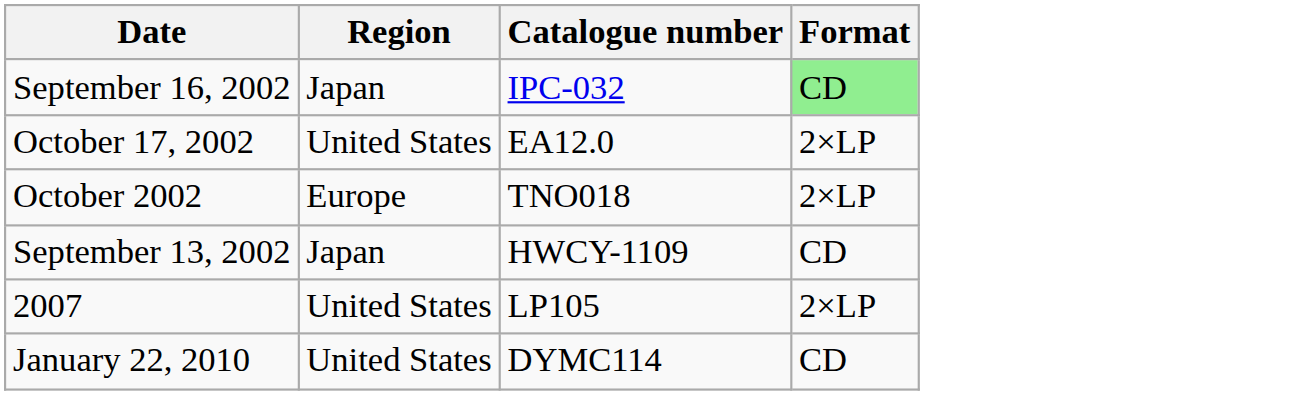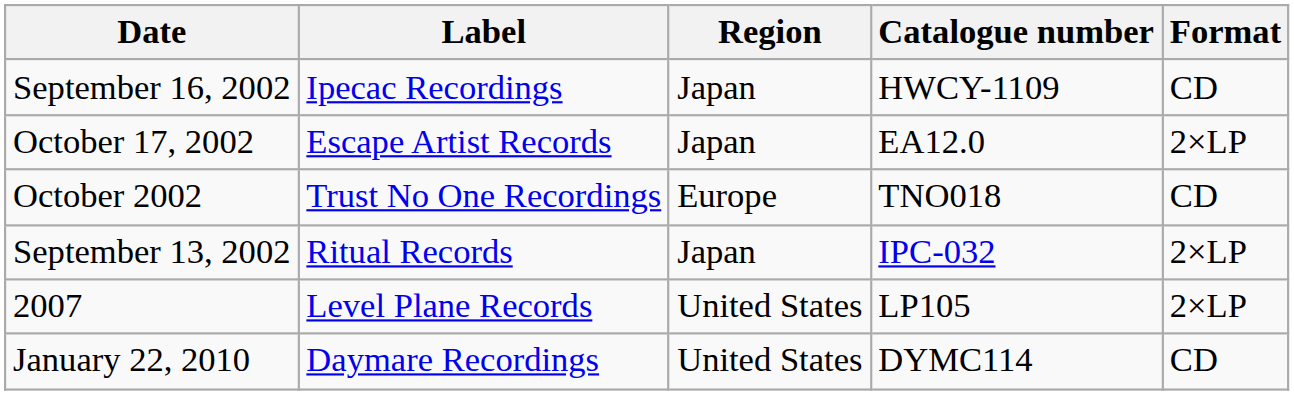 <table class="wikitable">
 <tr>
 <th>Date</th>
+<th>Label</th>
 <th>Region</th>
 <th>Catalogue number</th>
 <th>Format</th>
 </tr>
 <tr>
 <td>September 16, 2002</td>
+<td><a href='#'>Ipecac Recordings</a></td>
 <td>Japan</td>
-<td><a href='#'>IPC-032</a></td>
-<td style="background: lightgreen;">CD</td>
+<td>HWCY-1109</td>
+<td>CD</td>
 </tr>
 <tr>
 <td>October 17, 2002</td>
-<td>United States</td>
+<td><a href='#'>Escape Artist Records</a></td>
+<td>Japan</td>
 <td>EA12.0</td>
 <td>2×LP</td>
 </tr>
 <tr>
 <td>October 2002</td>
+<td><a href='#'>Trust No One Recordings</a></td>
 <td>Europe</td>
 <td>TNO018</td>
+<td>CD</td>
+</tr>
+<tr>
+<td>September 13, 2002</td>
+<td><a href='#'>Ritual Records</a></td>
+<td>Japan</td>
+<td><a href='#'>IPC-032</a></td>
 <td>2×LP</td>
 </tr>
 <tr>
-<td>September 13, 2002</td>
-<td>Japan</td>
-<td>HWCY-1109</td>
-<td>CD</td>
-</tr>
-<tr>
 <td>2007</td>
+<td><a href='#'>Level Plane Records</a></td>
 <td>United States</td>
 <td>LP105</td>
 <td>2×LP</td>
 </tr>
 <tr>
 <td>January 22, 2010</td>
+<td><a href='#'>Daymare Recordings</a></td>
 <td>United States</td>
 <td>DYMC114</td>
 <td>CD</td>
 </tr>
 </table>
